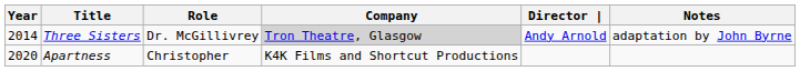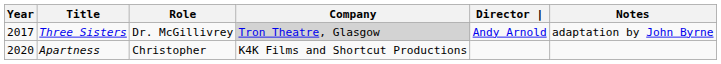 <table class="wikitable plain sortable">
 <tr>
 <th scope="col">Year</th>
 <th scope="col">Title</th>
 <th scope="col">Role</th>
 <th scope="col">Company</th>
 <th scope="col">Director |</th>
 <th scope="col" class="unsortable">Notes</th>
 </tr>
 <tr>
-<td>2014</td>
+<td>2017</td>
 <td><em><a href='#'>Three Sisters</a></em></td>
 <td>Dr. McGillivrey</td>
 <td style="background: lightgrey;"><a href='#'>Tron Theatre</a>, Glasgow</td>
 <td><a href='#'>Andy Arnold</a></td>
 <td>adaptation by <a href='#'>John Byrne</a></td>
 </tr>
 <tr>
 <td>2020</td>
 <td><em>Apartness</em></td>
 <td>Christopher</td>
 <td>K4K Films and Shortcut Productions</td>
 <td></td>
 </tr>
 </table>
